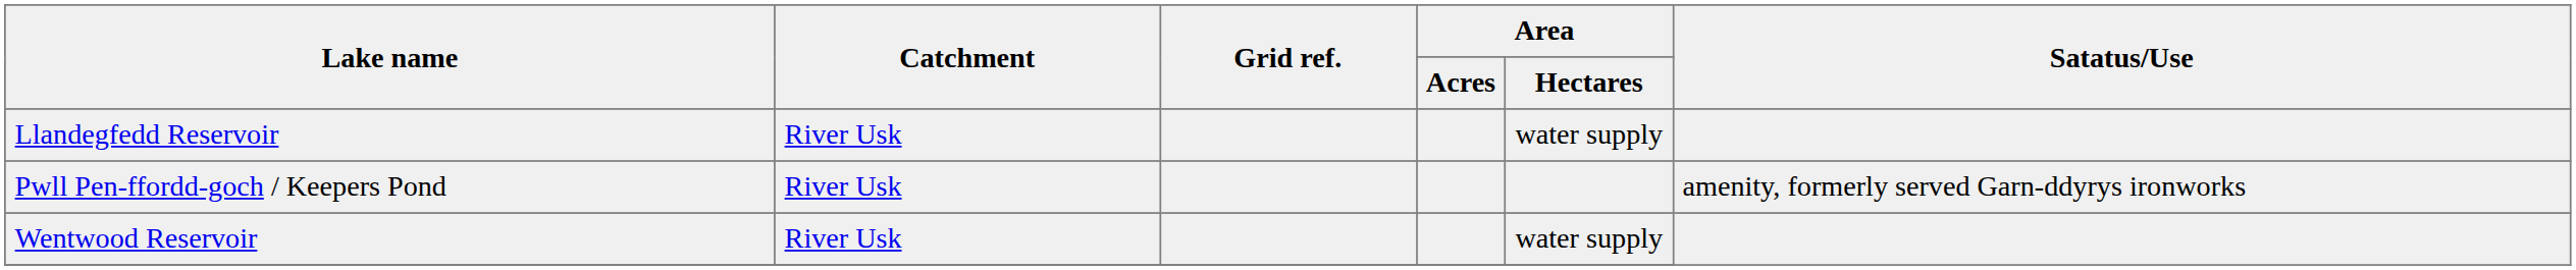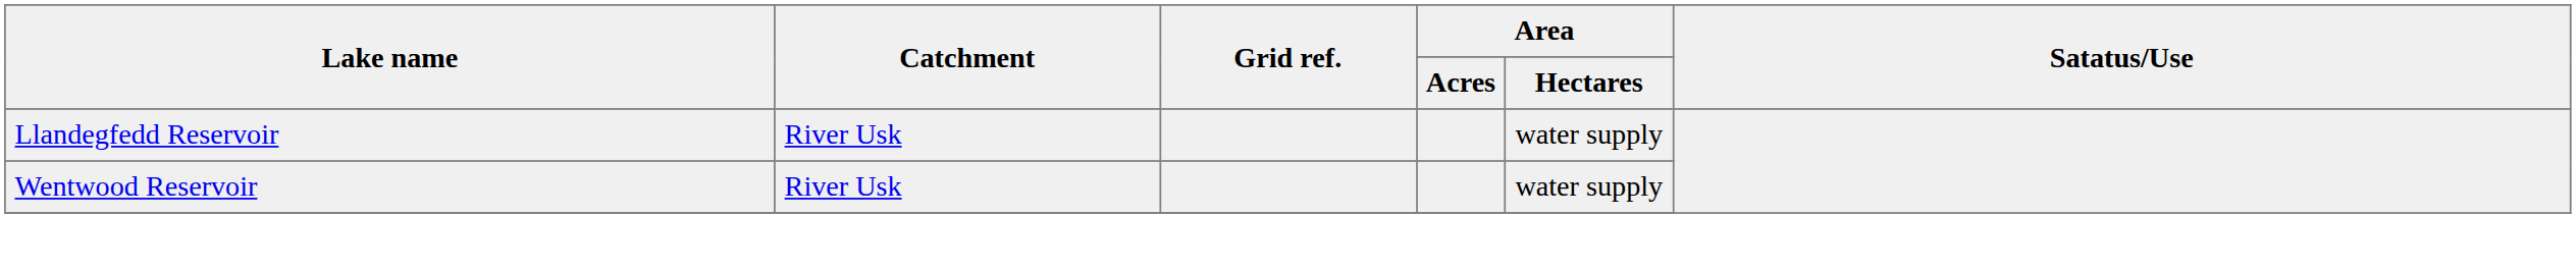 <table border=1 cellspacing=0 cellpadding=5 style="border-collapse: collapse; background:#f0f0f0;" class="sortable">
 <tr>
 <th rowspan=2 width=30%>Lake name</th>
 <th rowspan=2 width=15%>Catchment</th>
 <th rowspan=2 width=10%>Grid ref.</th>
 <th colspan=2 width=10%>Area</th>
 <th rowspan=2 width=35%>Satatus/Use</th>
 </tr>
 <tr>
 <th>Acres</th>
 <th>Hectares</th>
 </tr>
 <tr>
 <td><a href='#'>Llandegfedd Reservoir</a></td>
 <td><a href='#'>River Usk</a></td>
 <td></td>
 <td></td>
 <td>water supply</td>
 </tr>
 <tr>
-<td><a href='#'>Pwll Pen-ffordd-goch</a> / Keepers Pond</td>
-<td><a href='#'>River Usk</a></td>
-<td></td>
-<td></td>
-<td></td>
-<td>amenity, formerly served Garn-ddyrys ironworks</td>
-</tr>
-<tr>
 <td><a href='#'>Wentwood Reservoir</a></td>
 <td><a href='#'>River Usk</a></td>
 <td></td>
 <td></td>
 <td>water supply</td>
 </tr>
 <tr>
 </tr>
 </table>
